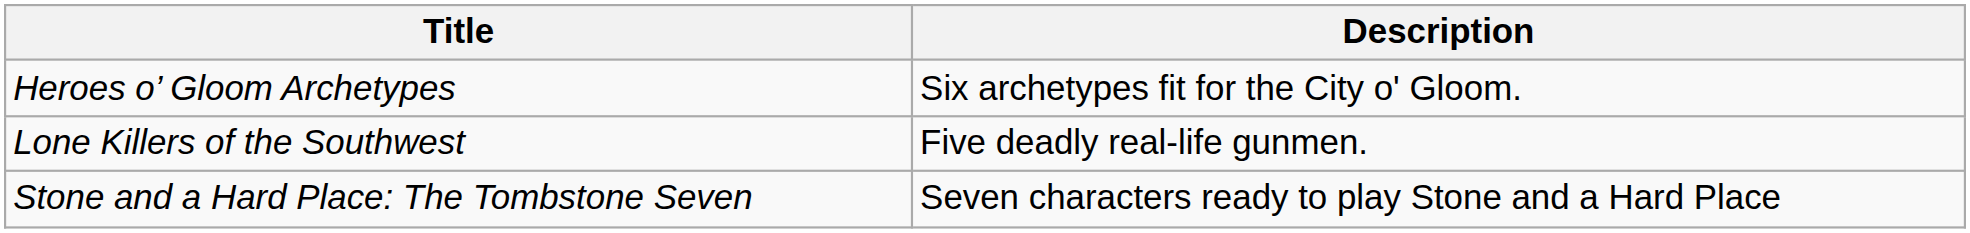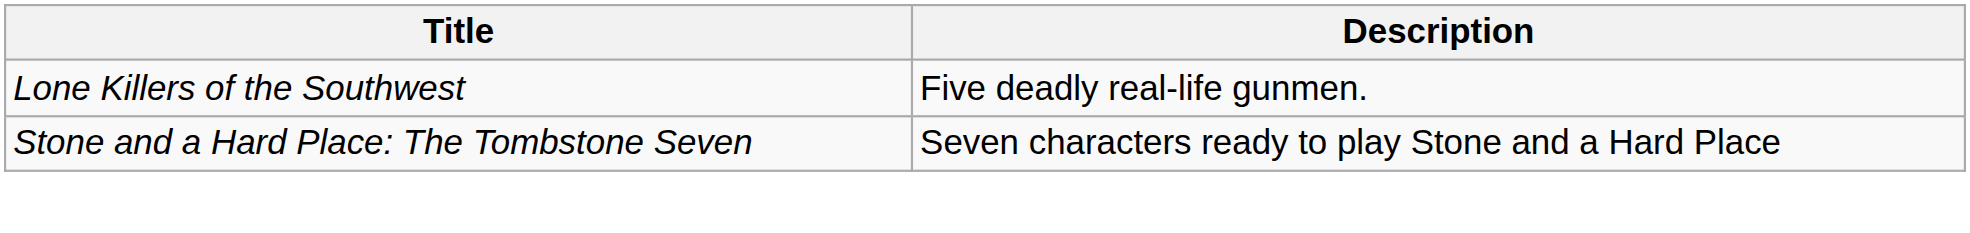 <table class="wikitable" style="width: 900px">
 <tr>
 <th>Title</th>
 <th>Description</th>
-</tr>
-<tr>
-<td><em>Heroes o’ Gloom Archetypes</em></td>
-<td>Six archetypes fit for the City o' Gloom.</td>
 </tr>
 <tr>
 <td><em>Lone Killers of the Southwest</em></td>
 <td>Five deadly real-life gunmen.</td>
 </tr>
 <tr>
 <td><em>Stone and a Hard Place: The Tombstone Seven </em></td>
 <td>Seven characters ready to play Stone and a Hard Place</td>
 </tr>
 </table>
